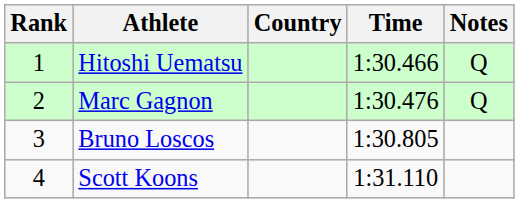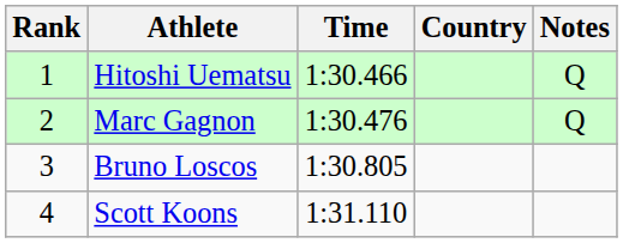 <table class="wikitable" style="text-align:center">
 <tr>
 <th>Rank</th>
 <th>Athlete</th>
+<th>Time</th>
 <th>Country</th>
-<th>Time</th>
 <th>Notes</th>
 </tr>
 <tr bgcolor=ccffcc>
 <td>1</td>
 <td align=left><a href='#'>Hitoshi Uematsu</a></td>
+<td>1:30.466</td>
 <td align=left></td>
-<td>1:30.466</td>
 <td>Q</td>
 </tr>
 <tr bgcolor=ccffcc>
 <td>2</td>
 <td align=left><a href='#'>Marc Gagnon</a></td>
+<td>1:30.476</td>
 <td align=left></td>
-<td>1:30.476</td>
 <td>Q</td>
 </tr>
 <tr>
 <td>3</td>
 <td align=left><a href='#'>Bruno Loscos</a></td>
+<td>1:30.805</td>
 <td align=left></td>
-<td>1:30.805</td>
 <td></td>
 </tr>
 <tr>
 <td>4</td>
 <td align=left><a href='#'>Scott Koons</a></td>
+<td>1:31.110</td>
 <td align=left></td>
-<td>1:31.110</td>
 <td></td>
 </tr>
 </table>
